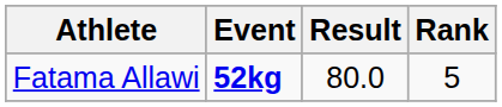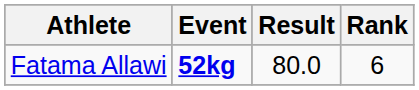 <table class=wikitable style="font-size:90%">
 <tr>
 <th>Athlete</th>
 <th>Event</th>
 <th>Result</th>
 <th>Rank</th>
 </tr>
 <tr>
 <td><a href='#'>Fatama Allawi</a></td>
 <td><strong><a href='#'>52kg</a></strong></td>
 <td style="text-align:center;">80.0</td>
-<td style="text-align:center;">5</td>
+<td style="text-align:center;">6</td>
 </tr>
 </table>
